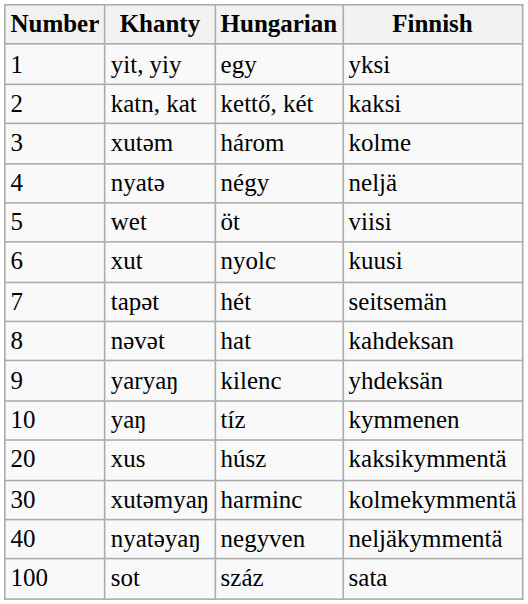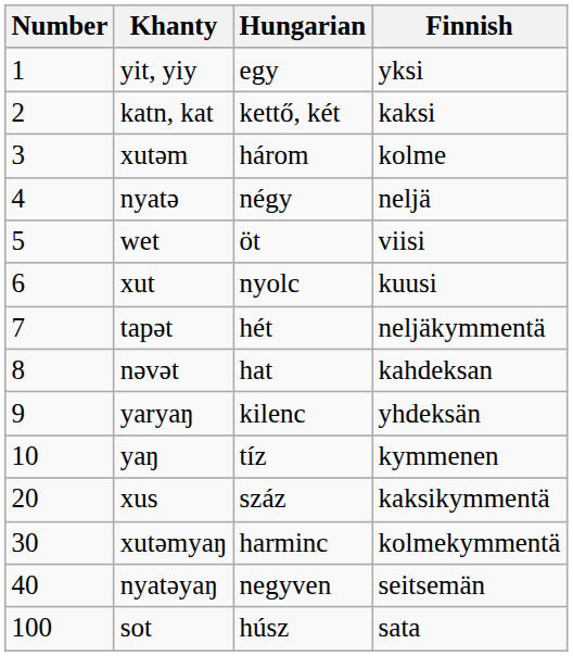 <table class="wikitable">
 <tr>
 <th>Number</th>
 <th>Khanty</th>
 <th>Hungarian</th>
 <th>Finnish</th>
 </tr>
 <tr>
 <td>1</td>
 <td>yit, yiy</td>
 <td>egy</td>
 <td>yksi</td>
 </tr>
 <tr>
 <td>2</td>
 <td>katn, kat</td>
 <td>kettő, két</td>
 <td>kaksi</td>
 </tr>
 <tr>
 <td>3</td>
 <td>xutəm</td>
 <td>három</td>
 <td>kolme</td>
 </tr>
 <tr>
 <td>4</td>
 <td>nyatə</td>
 <td>négy</td>
 <td>neljä</td>
 </tr>
 <tr>
 <td>5</td>
 <td>wet</td>
 <td>öt</td>
 <td>viisi</td>
 </tr>
 <tr>
 <td>6</td>
 <td>xut</td>
 <td>nyolc</td>
 <td>kuusi</td>
 </tr>
 <tr>
 <td>7</td>
 <td>tapət</td>
 <td>hét</td>
-<td>seitsemän</td>
+<td>neljäkymmentä</td>
 </tr>
 <tr>
 <td>8</td>
 <td>nəvət</td>
 <td>hat</td>
 <td>kahdeksan</td>
 </tr>
 <tr>
 <td>9</td>
 <td>yaryaŋ </td>
 <td>kilenc</td>
 <td>yhdeksän</td>
 </tr>
 <tr>
 <td>10</td>
 <td>yaŋ</td>
 <td>tíz</td>
 <td>kymmenen</td>
 </tr>
 <tr>
 <td>20</td>
 <td>xus</td>
-<td>húsz</td>
+<td>száz</td>
 <td>kaksikymmentä</td>
 </tr>
 <tr>
 <td>30</td>
 <td>xutəmyaŋ </td>
 <td>harminc</td>
 <td>kolmekymmentä</td>
 </tr>
 <tr>
 <td>40</td>
 <td>nyatəyaŋ </td>
 <td>negyven</td>
-<td>neljäkymmentä</td>
+<td>seitsemän</td>
 </tr>
 <tr>
 <td>100</td>
 <td>sot</td>
-<td>száz</td>
+<td>húsz</td>
 <td>sata</td>
 </tr>
 </table>
